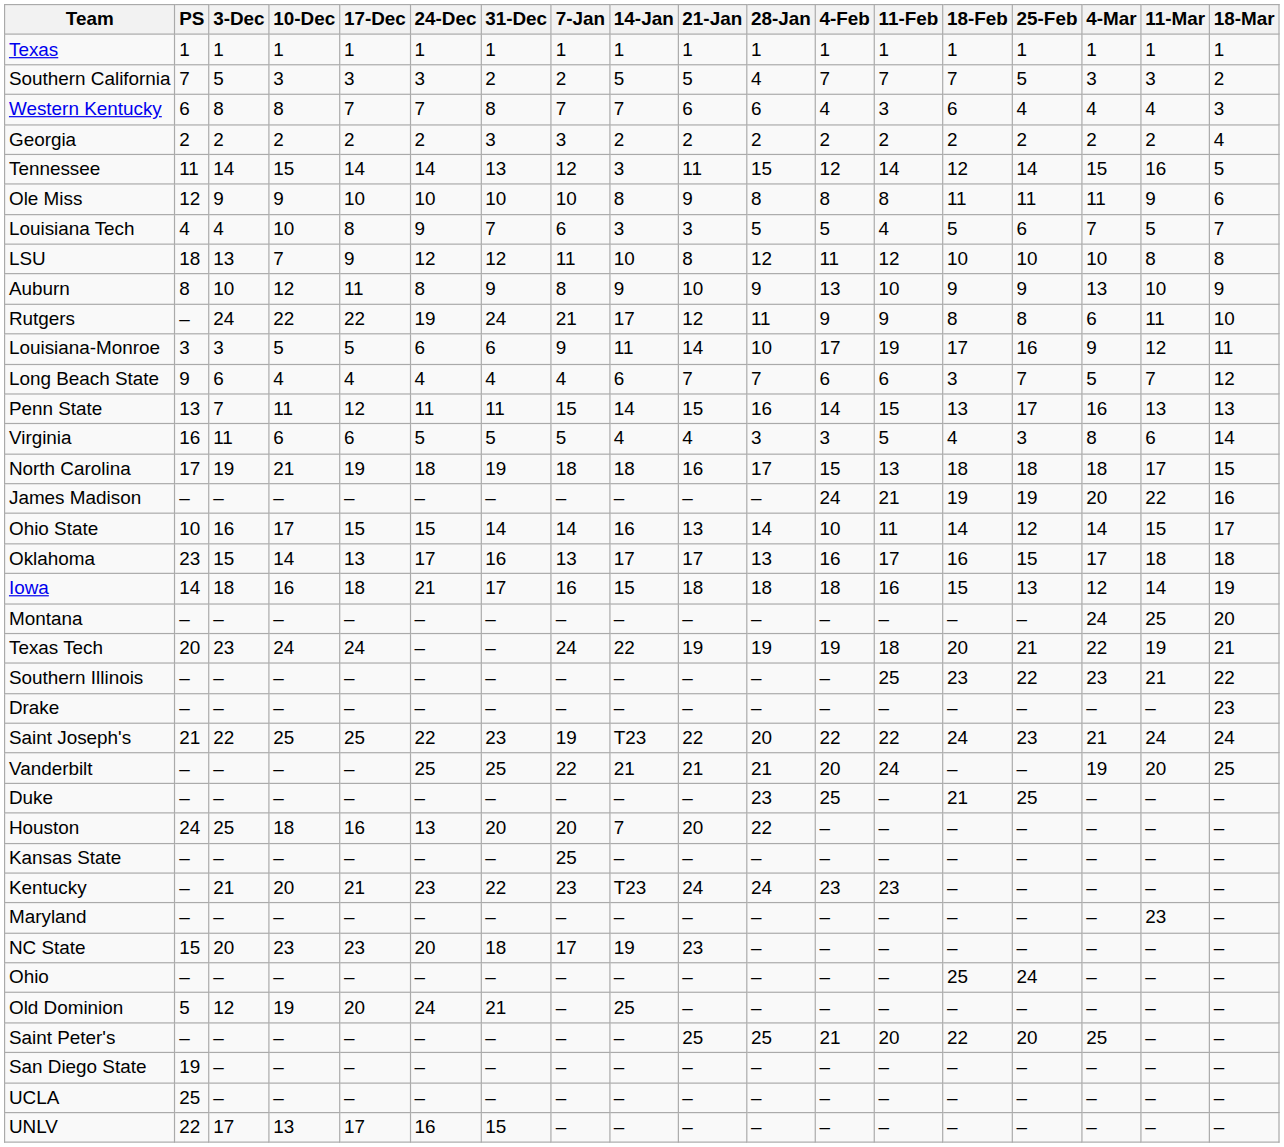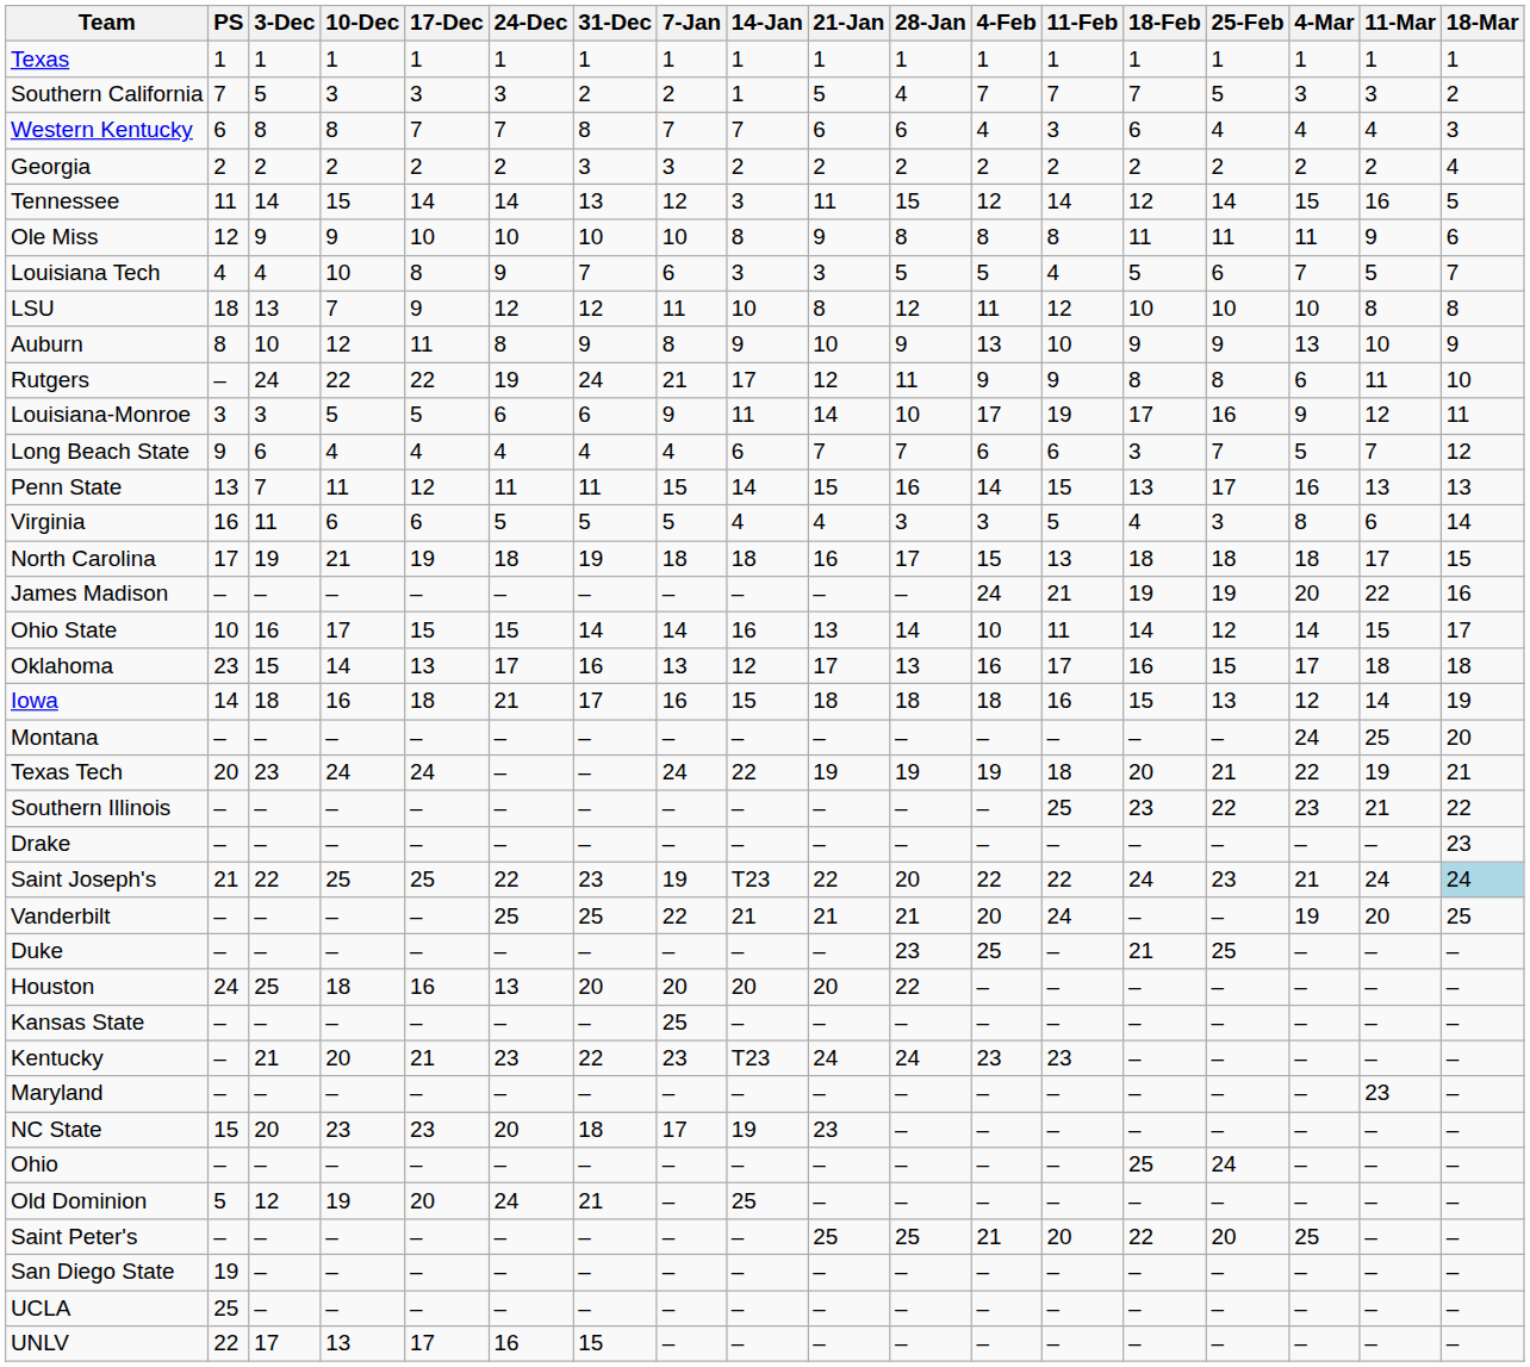 <table class="wikitable sortable">
 <tr>
 <th>Team</th>
 <th>PS</th>
 <th>3-Dec</th>
 <th>10-Dec</th>
 <th>17-Dec</th>
 <th>24-Dec</th>
 <th>31-Dec</th>
 <th>7-Jan</th>
 <th>14-Jan</th>
 <th>21-Jan</th>
 <th>28-Jan</th>
 <th>4-Feb</th>
 <th>11-Feb</th>
 <th>18-Feb</th>
 <th>25-Feb</th>
 <th>4-Mar</th>
 <th>11-Mar</th>
 <th>18-Mar</th>
 </tr>
 <tr>
 <td><a href='#'>Texas</a></td>
 <td>1</td>
 <td>1</td>
 <td>1</td>
 <td>1</td>
 <td>1</td>
 <td>1</td>
 <td>1</td>
 <td>1</td>
 <td>1</td>
 <td>1</td>
 <td>1</td>
 <td>1</td>
 <td>1</td>
 <td>1</td>
 <td>1</td>
 <td>1</td>
 <td>1</td>
 </tr>
 <tr>
 <td>Southern California</td>
 <td>7</td>
 <td>5</td>
 <td>3</td>
 <td>3</td>
 <td>3</td>
 <td>2</td>
 <td>2</td>
-<td>5</td>
+<td>1</td>
 <td>5</td>
 <td>4</td>
 <td>7</td>
 <td>7</td>
 <td>7</td>
 <td>5</td>
 <td>3</td>
 <td>3</td>
 <td>2</td>
 </tr>
 <tr>
 <td><a href='#'>Western Kentucky</a></td>
 <td>6</td>
 <td>8</td>
 <td>8</td>
 <td>7</td>
 <td>7</td>
 <td>8</td>
 <td>7</td>
 <td>7</td>
 <td>6</td>
 <td>6</td>
 <td>4</td>
 <td>3</td>
 <td>6</td>
 <td>4</td>
 <td>4</td>
 <td>4</td>
 <td>3</td>
 </tr>
 <tr>
 <td>Georgia</td>
 <td>2</td>
 <td>2</td>
 <td>2</td>
 <td>2</td>
 <td>2</td>
 <td>3</td>
 <td>3</td>
 <td>2</td>
 <td>2</td>
 <td>2</td>
 <td>2</td>
 <td>2</td>
 <td>2</td>
 <td>2</td>
 <td>2</td>
 <td>2</td>
 <td>4</td>
 </tr>
 <tr>
 <td>Tennessee</td>
 <td>11</td>
 <td>14</td>
 <td>15</td>
 <td>14</td>
 <td>14</td>
 <td>13</td>
 <td>12</td>
 <td>3</td>
 <td>11</td>
 <td>15</td>
 <td>12</td>
 <td>14</td>
 <td>12</td>
 <td>14</td>
 <td>15</td>
 <td>16</td>
 <td>5</td>
 </tr>
 <tr>
 <td>Ole Miss</td>
 <td>12</td>
 <td>9</td>
 <td>9</td>
 <td>10</td>
 <td>10</td>
 <td>10</td>
 <td>10</td>
 <td>8</td>
 <td>9</td>
 <td>8</td>
 <td>8</td>
 <td>8</td>
 <td>11</td>
 <td>11</td>
 <td>11</td>
 <td>9</td>
 <td>6</td>
 </tr>
 <tr>
 <td>Louisiana Tech</td>
 <td>4</td>
 <td>4</td>
 <td>10</td>
 <td>8</td>
 <td>9</td>
 <td>7</td>
 <td>6</td>
 <td>3</td>
 <td>3</td>
 <td>5</td>
 <td>5</td>
 <td>4</td>
 <td>5</td>
 <td>6</td>
 <td>7</td>
 <td>5</td>
 <td>7</td>
 </tr>
 <tr>
 <td>LSU</td>
 <td>18</td>
 <td>13</td>
 <td>7</td>
 <td>9</td>
 <td>12</td>
 <td>12</td>
 <td>11</td>
 <td>10</td>
 <td>8</td>
 <td>12</td>
 <td>11</td>
 <td>12</td>
 <td>10</td>
 <td>10</td>
 <td>10</td>
 <td>8</td>
 <td>8</td>
 </tr>
 <tr>
 <td>Auburn</td>
 <td>8</td>
 <td>10</td>
 <td>12</td>
 <td>11</td>
 <td>8</td>
 <td>9</td>
 <td>8</td>
 <td>9</td>
 <td>10</td>
 <td>9</td>
 <td>13</td>
 <td>10</td>
 <td>9</td>
 <td>9</td>
 <td>13</td>
 <td>10</td>
 <td>9</td>
 </tr>
 <tr>
 <td>Rutgers</td>
 <td data-sort-value=99>–</td>
 <td>24</td>
 <td>22</td>
 <td>22</td>
 <td>19</td>
 <td>24</td>
 <td>21</td>
 <td>17</td>
 <td>12</td>
 <td>11</td>
 <td>9</td>
 <td>9</td>
 <td>8</td>
 <td>8</td>
 <td>6</td>
 <td>11</td>
 <td>10</td>
 </tr>
 <tr>
 <td>Louisiana-Monroe</td>
 <td>3</td>
 <td>3</td>
 <td>5</td>
 <td>5</td>
 <td>6</td>
 <td>6</td>
 <td>9</td>
 <td>11</td>
 <td>14</td>
 <td>10</td>
 <td>17</td>
 <td>19</td>
 <td>17</td>
 <td>16</td>
 <td>9</td>
 <td>12</td>
 <td>11</td>
 </tr>
 <tr>
 <td>Long Beach State</td>
 <td>9</td>
 <td>6</td>
 <td>4</td>
 <td>4</td>
 <td>4</td>
 <td>4</td>
 <td>4</td>
 <td>6</td>
 <td>7</td>
 <td>7</td>
 <td>6</td>
 <td>6</td>
 <td>3</td>
 <td>7</td>
 <td>5</td>
 <td>7</td>
 <td>12</td>
 </tr>
 <tr>
 <td>Penn State</td>
 <td>13</td>
 <td>7</td>
 <td>11</td>
 <td>12</td>
 <td>11</td>
 <td>11</td>
 <td>15</td>
 <td>14</td>
 <td>15</td>
 <td>16</td>
 <td>14</td>
 <td>15</td>
 <td>13</td>
 <td>17</td>
 <td>16</td>
 <td>13</td>
 <td>13</td>
 </tr>
 <tr>
 <td>Virginia</td>
 <td>16</td>
 <td>11</td>
 <td>6</td>
 <td>6</td>
 <td>5</td>
 <td>5</td>
 <td>5</td>
 <td>4</td>
 <td>4</td>
 <td>3</td>
 <td>3</td>
 <td>5</td>
 <td>4</td>
 <td>3</td>
 <td>8</td>
 <td>6</td>
 <td>14</td>
 </tr>
 <tr>
 <td>North Carolina</td>
 <td>17</td>
 <td>19</td>
 <td>21</td>
 <td>19</td>
 <td>18</td>
 <td>19</td>
 <td>18</td>
 <td>18</td>
 <td>16</td>
 <td>17</td>
 <td>15</td>
 <td>13</td>
 <td>18</td>
 <td>18</td>
 <td>18</td>
 <td>17</td>
 <td>15</td>
 </tr>
 <tr>
 <td>James Madison</td>
 <td data-sort-value=99>–</td>
 <td data-sort-value=99>–</td>
 <td data-sort-value=99>–</td>
 <td data-sort-value=99>–</td>
 <td data-sort-value=99>–</td>
 <td data-sort-value=99>–</td>
 <td data-sort-value=99>–</td>
 <td data-sort-value=99>–</td>
 <td data-sort-value=99>–</td>
 <td data-sort-value=99>–</td>
 <td>24</td>
 <td>21</td>
 <td>19</td>
 <td>19</td>
 <td>20</td>
 <td>22</td>
 <td>16</td>
 </tr>
 <tr>
 <td>Ohio State</td>
 <td>10</td>
 <td>16</td>
 <td>17</td>
 <td>15</td>
 <td>15</td>
 <td>14</td>
 <td>14</td>
 <td>16</td>
 <td>13</td>
 <td>14</td>
 <td>10</td>
 <td>11</td>
 <td>14</td>
 <td>12</td>
 <td>14</td>
 <td>15</td>
 <td>17</td>
 </tr>
 <tr>
 <td>Oklahoma</td>
 <td>23</td>
 <td>15</td>
 <td>14</td>
 <td>13</td>
 <td>17</td>
 <td>16</td>
 <td>13</td>
-<td>17</td>
+<td>12</td>
 <td>17</td>
 <td>13</td>
 <td>16</td>
 <td>17</td>
 <td>16</td>
 <td>15</td>
 <td>17</td>
 <td>18</td>
 <td>18</td>
 </tr>
 <tr>
 <td><a href='#'>Iowa</a></td>
 <td>14</td>
 <td>18</td>
 <td>16</td>
 <td>18</td>
 <td>21</td>
 <td>17</td>
 <td>16</td>
 <td>15</td>
 <td>18</td>
 <td>18</td>
 <td>18</td>
 <td>16</td>
 <td>15</td>
 <td>13</td>
 <td>12</td>
 <td>14</td>
 <td>19</td>
 </tr>
 <tr>
 <td>Montana</td>
 <td data-sort-value=99>–</td>
 <td data-sort-value=99>–</td>
 <td data-sort-value=99>–</td>
 <td data-sort-value=99>–</td>
 <td data-sort-value=99>–</td>
 <td data-sort-value=99>–</td>
 <td data-sort-value=99>–</td>
 <td data-sort-value=99>–</td>
 <td data-sort-value=99>–</td>
 <td data-sort-value=99>–</td>
 <td data-sort-value=99>–</td>
 <td data-sort-value=99>–</td>
 <td data-sort-value=99>–</td>
 <td data-sort-value=99>–</td>
 <td>24</td>
 <td>25</td>
 <td>20</td>
 </tr>
 <tr>
 <td>Texas Tech</td>
 <td>20</td>
 <td>23</td>
 <td>24</td>
 <td>24</td>
 <td data-sort-value=99>–</td>
 <td data-sort-value=99>–</td>
 <td>24</td>
 <td>22</td>
 <td>19</td>
 <td>19</td>
 <td>19</td>
 <td>18</td>
 <td>20</td>
 <td>21</td>
 <td>22</td>
 <td>19</td>
 <td>21</td>
 </tr>
 <tr>
 <td>Southern Illinois</td>
 <td data-sort-value=99>–</td>
 <td data-sort-value=99>–</td>
 <td data-sort-value=99>–</td>
 <td data-sort-value=99>–</td>
 <td data-sort-value=99>–</td>
 <td data-sort-value=99>–</td>
 <td data-sort-value=99>–</td>
 <td data-sort-value=99>–</td>
 <td data-sort-value=99>–</td>
 <td data-sort-value=99>–</td>
 <td data-sort-value=99>–</td>
 <td>25</td>
 <td>23</td>
 <td>22</td>
 <td>23</td>
 <td>21</td>
 <td>22</td>
 </tr>
 <tr>
 <td>Drake</td>
 <td data-sort-value=99>–</td>
 <td data-sort-value=99>–</td>
 <td data-sort-value=99>–</td>
 <td data-sort-value=99>–</td>
 <td data-sort-value=99>–</td>
 <td data-sort-value=99>–</td>
 <td data-sort-value=99>–</td>
 <td data-sort-value=99>–</td>
 <td data-sort-value=99>–</td>
 <td data-sort-value=99>–</td>
 <td data-sort-value=99>–</td>
 <td data-sort-value=99>–</td>
 <td data-sort-value=99>–</td>
 <td data-sort-value=99>–</td>
 <td data-sort-value=99>–</td>
 <td data-sort-value=99>–</td>
 <td>23</td>
 </tr>
 <tr>
 <td>Saint Joseph's</td>
 <td>21</td>
 <td>22</td>
 <td>25</td>
 <td>25</td>
 <td>22</td>
 <td>23</td>
 <td>19</td>
 <td data-sort-value=23>T23</td>
 <td>22</td>
 <td>20</td>
 <td>22</td>
 <td>22</td>
 <td>24</td>
 <td>23</td>
 <td>21</td>
 <td>24</td>
-<td>24</td>
+<td style="background: lightblue;">24</td>
 </tr>
 <tr>
 <td>Vanderbilt</td>
 <td data-sort-value=99>–</td>
 <td data-sort-value=99>–</td>
 <td data-sort-value=99>–</td>
 <td data-sort-value=99>–</td>
 <td>25</td>
 <td>25</td>
 <td>22</td>
 <td>21</td>
 <td>21</td>
 <td>21</td>
 <td>20</td>
 <td>24</td>
 <td data-sort-value=99>–</td>
 <td data-sort-value=99>–</td>
 <td>19</td>
 <td>20</td>
 <td>25</td>
 </tr>
 <tr>
 <td>Duke</td>
 <td data-sort-value=99>–</td>
 <td data-sort-value=99>–</td>
 <td data-sort-value=99>–</td>
 <td data-sort-value=99>–</td>
 <td data-sort-value=99>–</td>
 <td data-sort-value=99>–</td>
 <td data-sort-value=99>–</td>
 <td data-sort-value=99>–</td>
 <td data-sort-value=99>–</td>
 <td>23</td>
 <td>25</td>
 <td data-sort-value=99>–</td>
 <td>21</td>
 <td>25</td>
 <td data-sort-value=99>–</td>
 <td data-sort-value=99>–</td>
 <td data-sort-value=99>–</td>
 </tr>
 <tr>
 <td>Houston</td>
 <td>24</td>
 <td>25</td>
 <td>18</td>
 <td>16</td>
 <td>13</td>
 <td>20</td>
 <td>20</td>
-<td>7</td>
+<td>20</td>
 <td>20</td>
 <td>22</td>
 <td data-sort-value=99>–</td>
 <td data-sort-value=99>–</td>
 <td data-sort-value=99>–</td>
 <td data-sort-value=99>–</td>
 <td data-sort-value=99>–</td>
 <td data-sort-value=99>–</td>
 <td data-sort-value=99>–</td>
 </tr>
 <tr>
 <td>Kansas State</td>
 <td data-sort-value=99>–</td>
 <td data-sort-value=99>–</td>
 <td data-sort-value=99>–</td>
 <td data-sort-value=99>–</td>
 <td data-sort-value=99>–</td>
 <td data-sort-value=99>–</td>
 <td>25</td>
 <td data-sort-value=99>–</td>
 <td data-sort-value=99>–</td>
 <td data-sort-value=99>–</td>
 <td data-sort-value=99>–</td>
 <td data-sort-value=99>–</td>
 <td data-sort-value=99>–</td>
 <td data-sort-value=99>–</td>
 <td data-sort-value=99>–</td>
 <td data-sort-value=99>–</td>
 <td data-sort-value=99>–</td>
 </tr>
 <tr>
 <td>Kentucky</td>
 <td data-sort-value=99>–</td>
 <td>21</td>
 <td>20</td>
 <td>21</td>
 <td>23</td>
 <td>22</td>
 <td>23</td>
 <td data-sort-value=23>T23</td>
 <td>24</td>
 <td>24</td>
 <td>23</td>
 <td>23</td>
 <td data-sort-value=99>–</td>
 <td data-sort-value=99>–</td>
 <td data-sort-value=99>–</td>
 <td data-sort-value=99>–</td>
 <td data-sort-value=99>–</td>
 </tr>
 <tr>
 <td>Maryland</td>
 <td data-sort-value=99>–</td>
 <td data-sort-value=99>–</td>
 <td data-sort-value=99>–</td>
 <td data-sort-value=99>–</td>
 <td data-sort-value=99>–</td>
 <td data-sort-value=99>–</td>
 <td data-sort-value=99>–</td>
 <td data-sort-value=99>–</td>
 <td data-sort-value=99>–</td>
 <td data-sort-value=99>–</td>
 <td data-sort-value=99>–</td>
 <td data-sort-value=99>–</td>
 <td data-sort-value=99>–</td>
 <td data-sort-value=99>–</td>
 <td data-sort-value=99>–</td>
 <td>23</td>
 <td data-sort-value=99>–</td>
 </tr>
 <tr>
 <td>NC State</td>
 <td>15</td>
 <td>20</td>
 <td>23</td>
 <td>23</td>
 <td>20</td>
 <td>18</td>
 <td>17</td>
 <td>19</td>
 <td>23</td>
 <td data-sort-value=99>–</td>
 <td data-sort-value=99>–</td>
 <td data-sort-value=99>–</td>
 <td data-sort-value=99>–</td>
 <td data-sort-value=99>–</td>
 <td data-sort-value=99>–</td>
 <td data-sort-value=99>–</td>
 <td data-sort-value=99>–</td>
 </tr>
 <tr>
 <td>Ohio</td>
 <td data-sort-value=99>–</td>
 <td data-sort-value=99>–</td>
 <td data-sort-value=99>–</td>
 <td data-sort-value=99>–</td>
 <td data-sort-value=99>–</td>
 <td data-sort-value=99>–</td>
 <td data-sort-value=99>–</td>
 <td data-sort-value=99>–</td>
 <td data-sort-value=99>–</td>
 <td data-sort-value=99>–</td>
 <td data-sort-value=99>–</td>
 <td data-sort-value=99>–</td>
 <td>25</td>
 <td>24</td>
 <td data-sort-value=99>–</td>
 <td data-sort-value=99>–</td>
 <td data-sort-value=99>–</td>
 </tr>
 <tr>
 <td>Old Dominion</td>
 <td>5</td>
 <td>12</td>
 <td>19</td>
 <td>20</td>
 <td>24</td>
 <td>21</td>
 <td data-sort-value=99>–</td>
 <td>25</td>
 <td data-sort-value=99>–</td>
 <td data-sort-value=99>–</td>
 <td data-sort-value=99>–</td>
 <td data-sort-value=99>–</td>
 <td data-sort-value=99>–</td>
 <td data-sort-value=99>–</td>
 <td data-sort-value=99>–</td>
 <td data-sort-value=99>–</td>
 <td data-sort-value=99>–</td>
 </tr>
 <tr>
 <td>Saint Peter's</td>
 <td data-sort-value=99>–</td>
 <td data-sort-value=99>–</td>
 <td data-sort-value=99>–</td>
 <td data-sort-value=99>–</td>
 <td data-sort-value=99>–</td>
 <td data-sort-value=99>–</td>
 <td data-sort-value=99>–</td>
 <td data-sort-value=99>–</td>
 <td>25</td>
 <td>25</td>
 <td>21</td>
 <td>20</td>
 <td>22</td>
 <td>20</td>
 <td>25</td>
 <td data-sort-value=99>–</td>
 <td data-sort-value=99>–</td>
 </tr>
 <tr>
 <td>San Diego State</td>
 <td>19</td>
 <td data-sort-value=99>–</td>
 <td data-sort-value=99>–</td>
 <td data-sort-value=99>–</td>
 <td data-sort-value=99>–</td>
 <td data-sort-value=99>–</td>
 <td data-sort-value=99>–</td>
 <td data-sort-value=99>–</td>
 <td data-sort-value=99>–</td>
 <td data-sort-value=99>–</td>
 <td data-sort-value=99>–</td>
 <td data-sort-value=99>–</td>
 <td data-sort-value=99>–</td>
 <td data-sort-value=99>–</td>
 <td data-sort-value=99>–</td>
 <td data-sort-value=99>–</td>
 <td data-sort-value=99>–</td>
 </tr>
 <tr>
 <td>UCLA</td>
 <td>25</td>
 <td data-sort-value=99>–</td>
 <td data-sort-value=99>–</td>
 <td data-sort-value=99>–</td>
 <td data-sort-value=99>–</td>
 <td data-sort-value=99>–</td>
 <td data-sort-value=99>–</td>
 <td data-sort-value=99>–</td>
 <td data-sort-value=99>–</td>
 <td data-sort-value=99>–</td>
 <td data-sort-value=99>–</td>
 <td data-sort-value=99>–</td>
 <td data-sort-value=99>–</td>
 <td data-sort-value=99>–</td>
 <td data-sort-value=99>–</td>
 <td data-sort-value=99>–</td>
 <td data-sort-value=99>–</td>
 </tr>
 <tr>
 <td>UNLV</td>
 <td>22</td>
 <td>17</td>
 <td>13</td>
 <td>17</td>
 <td>16</td>
 <td>15</td>
 <td data-sort-value=99>–</td>
 <td data-sort-value=99>–</td>
 <td data-sort-value=99>–</td>
 <td data-sort-value=99>–</td>
 <td data-sort-value=99>–</td>
 <td data-sort-value=99>–</td>
 <td data-sort-value=99>–</td>
 <td data-sort-value=99>–</td>
 <td data-sort-value=99>–</td>
 <td data-sort-value=99>–</td>
 <td data-sort-value=99>–</td>
 </tr>
 </table>
